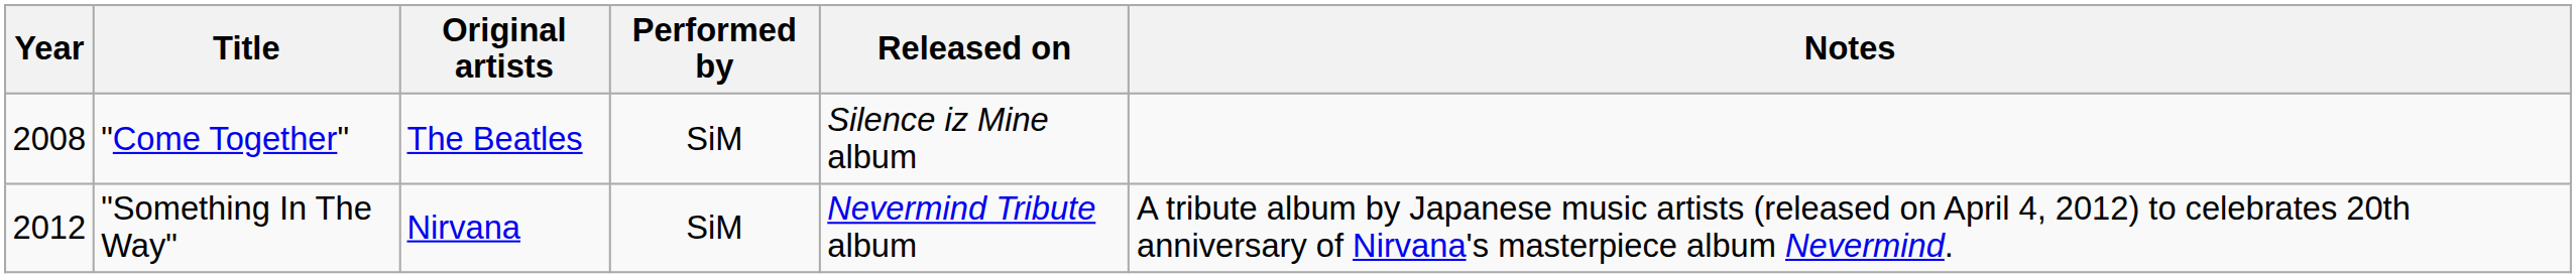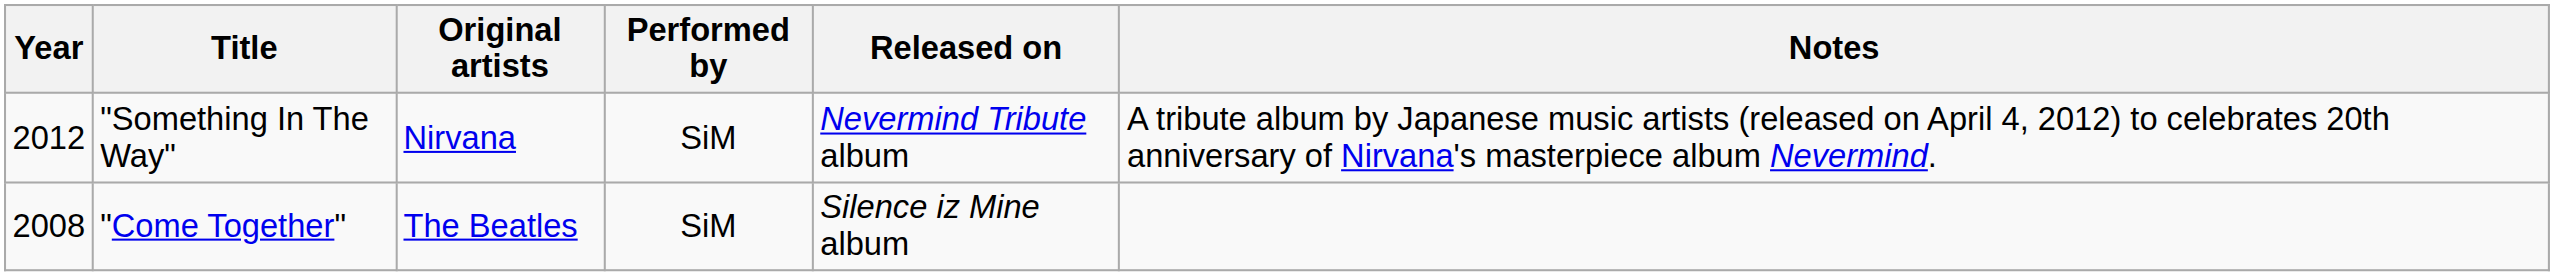 <table class="wikitable">
 <tr>
 <th>Year</th>
 <th>Title</th>
 <th>Original artists</th>
 <th>Performed by</th>
 <th>Released on</th>
 <th>Notes</th>
 </tr>
 <tr>
+<td>2012</td>
+<td>"Something In The Way"</td>
+<td><a href='#'>Nirvana</a></td>
+<td align="center">SiM</td>
+<td><em><a href='#'>Nevermind Tribute</a></em> album</td>
+<td>A tribute album by Japanese music artists (released on April 4, 2012) to celebrates 20th anniversary of <a href='#'>Nirvana</a>'s masterpiece album <em><a href='#'>Nevermind</a></em>.</td>
+</tr>
+<tr>
 <td>2008</td>
 <td>"<a href='#'>Come Together</a>"</td>
 <td><a href='#'>The Beatles</a></td>
 <td align="center">SiM</td>
 <td><em>Silence iz Mine</em> album</td>
 <td></td>
 </tr>
-<tr>
-<td>2012</td>
-<td>"Something In The Way"</td>
-<td><a href='#'>Nirvana</a></td>
-<td align="center">SiM</td>
-<td><em><a href='#'>Nevermind Tribute</a></em> album</td>
-<td>A tribute album by Japanese music artists (released on April 4, 2012) to celebrates 20th anniversary of <a href='#'>Nirvana</a>'s masterpiece album <em><a href='#'>Nevermind</a></em>.</td>
-</tr>
 </table>
